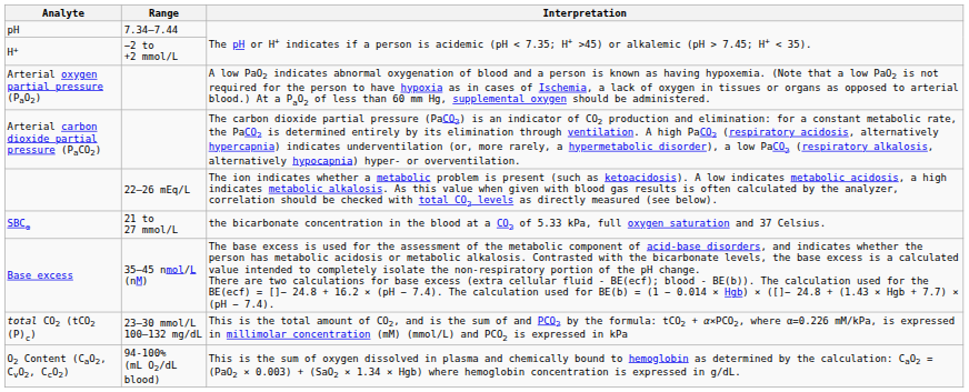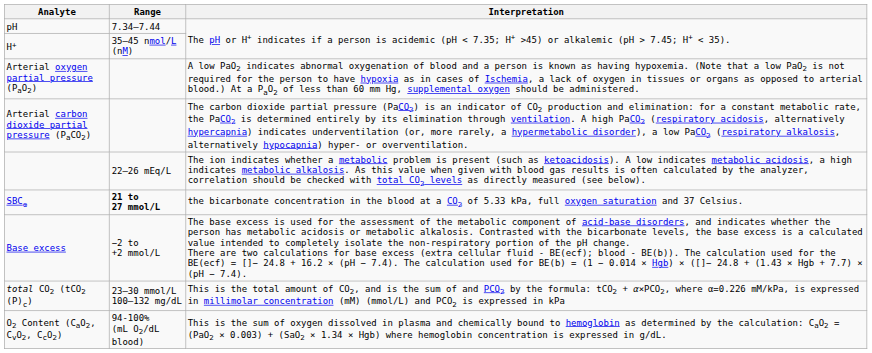 <table class="wikitable">
 <tr>
 <th>Analyte</th>
 <th style="width: 8em;">Range</th>
 <th>Interpretation</th>
 </tr>
 <tr>
 <td>pH</td>
 <td>7.34–7.44</td>
 <td rowspan=2>The <a href='#'>pH</a> or H<sup>+</sup> indicates if a person is acidemic (pH < 7.35; H<sup>+</sup> >45) or alkalemic (pH > 7.45; H<sup>+</sup> < 35).</td>
 </tr>
 <tr>
 <td>H<sup>+</sup></td>
-<td>−2 to +2 mmol/L</td>
+<td>35–45 n<a href='#'>mol</a>/<a href='#'>L</a> (n<a href='#'>M</a>)</td>
 </tr>
 <tr>
 <td>Arterial <a href='#'>oxygen partial pressure</a> (P<sub>a</sub>O<sub>2</sub>)</td>
 <td></td>
 <td>A low PaO<sub>2</sub> indicates abnormal oxygenation of blood and a person is known as having hypoxemia. (Note that a low PaO<sub>2</sub> is not required for the person to have <a href='#'>hypoxia</a> as in cases of <a href='#'>Ischemia</a>, a lack of oxygen in tissues or organs as opposed to arterial blood.) At a P<sub>a</sub>O<sub>2</sub> of less than 60 mm Hg, <a href='#'>supplemental oxygen</a> should be administered.</td>
 </tr>
 <tr>
 <td>Arterial <a href='#'>carbon dioxide partial pressure</a> (P<sub>a</sub>CO<sub>2</sub>)</td>
 <td></td>
 <td>The carbon dioxide partial pressure (Pa<a href='#'>CO<sub>2</sub></a>) is an indicator of CO<sub>2</sub> production and elimination: for a constant metabolic rate, the Pa<a href='#'>CO<sub>2</sub></a> is determined entirely by its elimination through <a href='#'>ventilation</a>. A high Pa<a href='#'>CO<sub>2</sub></a> (<a href='#'>respiratory acidosis</a>, alternatively <a href='#'>hypercapnia</a>) indicates underventilation (or, more rarely, a <a href='#'>hypermetabolic disorder</a>), a low Pa<a href='#'>CO<sub>2</sub></a> (<a href='#'>respiratory alkalosis</a>, alternatively <a href='#'>hypocapnia</a>) hyper- or overventilation.</td>
 </tr>
 <tr>
 <td></td>
 <td>22–26 mEq/L</td>
 <td>The  ion indicates whether a <a href='#'>metabolic</a> problem is present (such as <a href='#'>ketoacidosis</a>). A low  indicates <a href='#'>metabolic acidosis</a>, a high  indicates <a href='#'>metabolic alkalosis</a>. As this value when given with blood gas results is often calculated by the analyzer, correlation should be checked with <a href='#'>total CO<sub>2</sub> levels</a> as directly measured (see below).</td>
 </tr>
 <tr>
 <td><a href='#'>SBC<sub>e</sub></a></td>
-<td>21 to 27 mmol/L</td>
+<td><strong>21 to 27 mmol/L</strong></td>
 <td>the bicarbonate concentration in the blood at a <a href='#'>CO<sub>2</sub></a> of 5.33 kPa, full <a href='#'>oxygen saturation</a> and 37 Celsius.</td>
 </tr>
 <tr>
 <td><a href='#'>Base excess</a></td>
-<td>35–45 n<a href='#'>mol</a>/<a href='#'>L</a> (n<a href='#'>M</a>)</td>
+<td>−2 to +2 mmol/L</td>
 <td>The base excess is used for the assessment of the metabolic component of <a href='#'>acid-base disorders</a>, and indicates whether the person has metabolic acidosis or metabolic alkalosis. Contrasted with the bicarbonate levels, the base excess is a calculated value intended to completely isolate the non-respiratory portion of the pH change.<br>There are two calculations for base excess (extra cellular fluid - BE(ecf); blood - BE(b)).  The calculation used for the BE(ecf) = []− 24.8 + 16.2 × (pH − 7.4). The calculation used for BE(b) = (1 − 0.014 × <a href='#'>Hgb</a>) × ([]− 24.8 + (1.43 × Hgb + 7.7) × (pH − 7.4).</td>
 </tr>
 <tr>
 <td><em>total</em> CO<sub>2</sub> (tCO<sub>2</sub> (P)<sub>c</sub>)</td>
 <td>23–30 mmol/L<br>100–132 mg/dL</td>
 <td>This is the total amount of CO<sub>2</sub>, and is the sum of  and <a href='#'>PCO<sub>2</sub></a> by the formula: tCO<sub>2</sub> + <em>α</em>×PCO<sub>2</sub>, where α=0.226 mM/kPa,  is expressed in <a href='#'>millimolar concentration</a> (mM) (mmol/L) and PCO<sub>2</sub> is expressed in kPa</td>
 </tr>
 <tr>
 <td>O<sub>2</sub> Content (C<sub>a</sub>O<sub>2</sub>, C<sub>v</sub>O<sub>2</sub>, C<sub>c</sub>O<sub>2</sub>)</td>
 <td>94-100%<br>(mL O<sub>2</sub>/dL blood)</td>
 <td>This is the sum of oxygen dissolved in plasma and chemically bound to <a href='#'>hemoglobin</a> as determined by the calculation: C<sub>a</sub>O<sub>2</sub> = (PaO<sub>2</sub> × 0.003) + (SaO<sub>2</sub> × 1.34 × Hgb) where hemoglobin concentration is expressed in g/dL.</td>
 </tr>
 </table>
